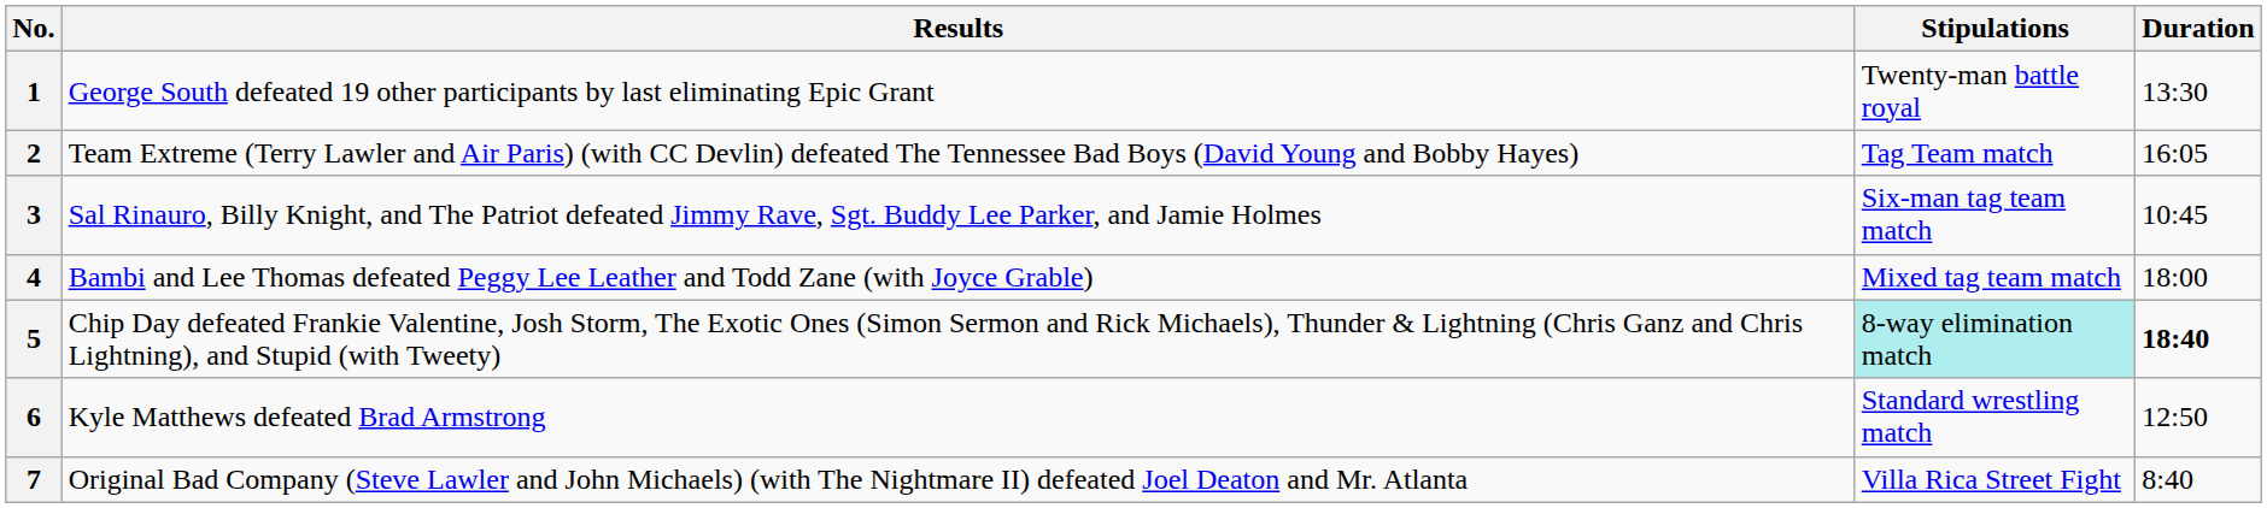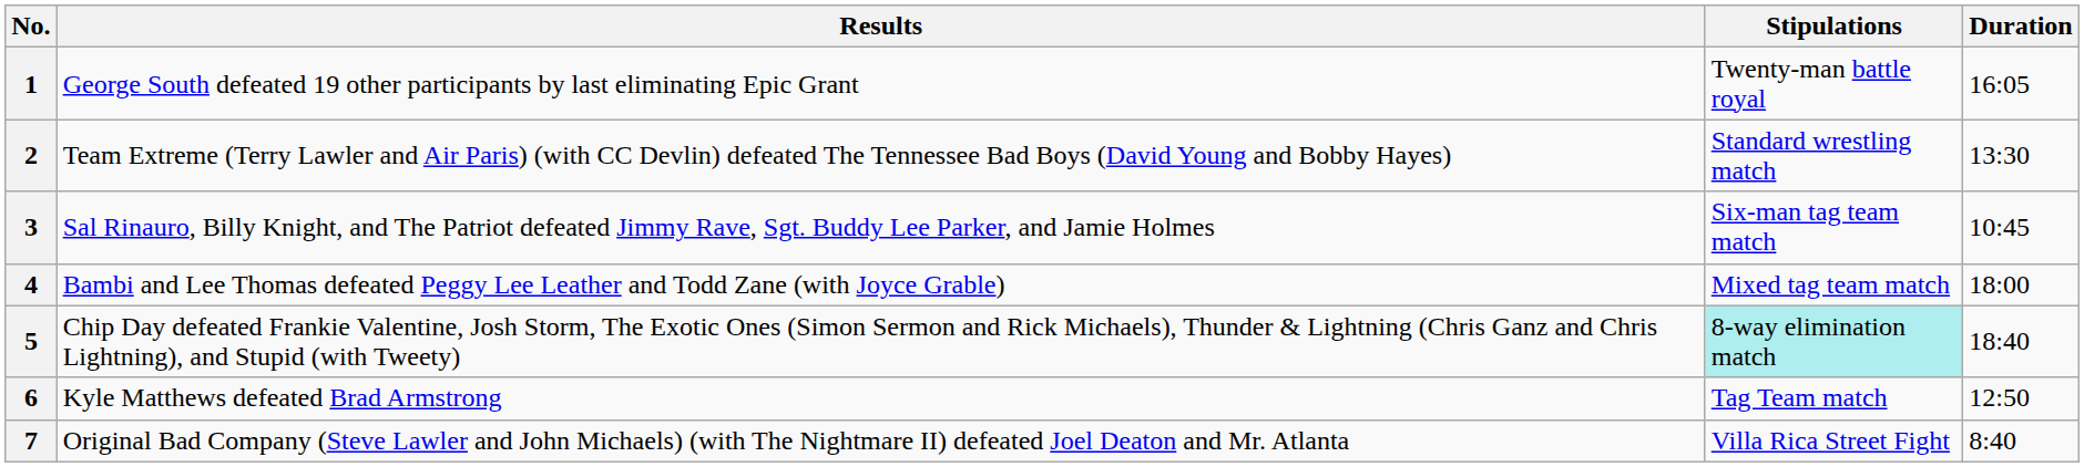 <table class="wikitable">
 <tr>
 <th scope="col">No.</th>
 <th scope="col">Results</th>
 <th scope="col">Stipulations</th>
 <th scope="col">Duration</th>
 </tr>
 <tr>
 <th scope="row">1</th>
 <td><a href='#'>George South</a> defeated 19 other participants by last eliminating Epic Grant</td>
 <td>Twenty-man <a href='#'>battle royal</a></td>
-<td>13:30</td>
+<td>16:05</td>
 </tr>
 <tr>
 <th scope="row">2</th>
 <td>Team Extreme (Terry Lawler and <a href='#'>Air Paris</a>) (with CC Devlin) defeated The Tennessee Bad Boys (<a href='#'>David Young</a> and Bobby Hayes)</td>
-<td><a href='#'>Tag Team match</a></td>
-<td>16:05</td>
+<td><a href='#'>Standard wrestling match</a></td>
+<td>13:30</td>
 </tr>
 <tr>
 <th scope="row">3</th>
 <td><a href='#'>Sal Rinauro</a>, Billy Knight, and The Patriot defeated <a href='#'>Jimmy Rave</a>, <a href='#'>Sgt. Buddy Lee Parker</a>, and Jamie Holmes</td>
 <td><a href='#'>Six-man tag team match</a></td>
 <td>10:45</td>
 </tr>
 <tr>
 <th scope="row">4</th>
 <td><a href='#'>Bambi</a> and Lee Thomas defeated <a href='#'>Peggy Lee Leather</a> and Todd Zane (with <a href='#'>Joyce Grable</a>)</td>
 <td><a href='#'>Mixed tag team match</a></td>
 <td>18:00</td>
 </tr>
 <tr>
 <th scope="row">5</th>
 <td>Chip Day defeated Frankie Valentine, Josh Storm, The Exotic Ones (Simon Sermon and Rick Michaels), Thunder & Lightning (Chris Ganz and Chris Lightning), and Stupid (with Tweety)</td>
 <td style="background: paleturquoise;">8-way elimination match</td>
-<td><strong>18:40</strong></td>
+<td>18:40</td>
 </tr>
 <tr>
 <th scope="row">6</th>
 <td>Kyle Matthews defeated <a href='#'>Brad Armstrong</a></td>
-<td><a href='#'>Standard wrestling match</a></td>
+<td><a href='#'>Tag Team match</a></td>
 <td>12:50</td>
 </tr>
 <tr>
 <th scope="row">7</th>
 <td>Original Bad Company (<a href='#'>Steve Lawler</a> and John Michaels) (with The Nightmare II) defeated <a href='#'>Joel Deaton</a> and Mr. Atlanta</td>
 <td><a href='#'>Villa Rica Street Fight</a></td>
 <td>8:40</td>
 </tr>
 </table>
